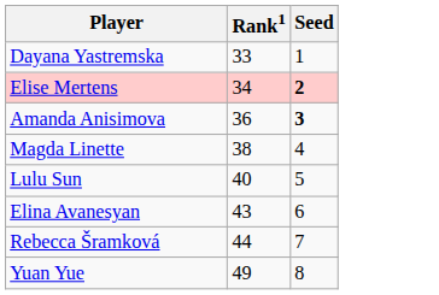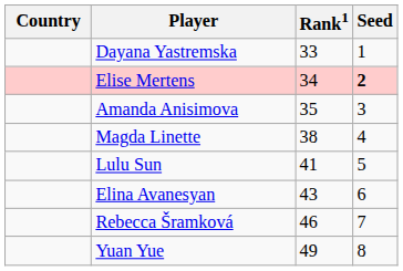 <table class="sortable wikitable">
 <tr>
+<th width="70">Country</th>
 <th width="175">Player</th>
 <th>Rank<sup>1</sup></th>
 <th>Seed</th>
 </tr>
 <tr>
+<td></td>
 <td><a href='#'>Dayana Yastremska</a></td>
 <td>33</td>
 <td>1</td>
 </tr>
 <tr style="background:#fcc;">
+<td></td>
 <td><a href='#'>Elise Mertens</a></td>
 <td>34</td>
 <td><strong>2</strong></td>
 </tr>
 <tr>
+<td></td>
 <td><a href='#'>Amanda Anisimova</a></td>
-<td>36</td>
-<td><strong>3</strong></td>
+<td>35</td>
+<td>3</td>
 </tr>
 <tr>
+<td></td>
 <td><a href='#'>Magda Linette</a></td>
 <td>38</td>
 <td>4</td>
 </tr>
 <tr>
+<td></td>
 <td><a href='#'>Lulu Sun</a></td>
-<td>40</td>
+<td>41</td>
 <td>5</td>
 </tr>
 <tr>
+<td></td>
 <td><a href='#'>Elina Avanesyan</a></td>
 <td>43</td>
 <td>6</td>
 </tr>
 <tr>
+<td></td>
 <td><a href='#'>Rebecca Šramková</a></td>
-<td>44</td>
+<td>46</td>
 <td>7</td>
 </tr>
 <tr>
+<td></td>
 <td><a href='#'>Yuan Yue</a></td>
 <td>49</td>
 <td>8</td>
 </tr>
 </table>
